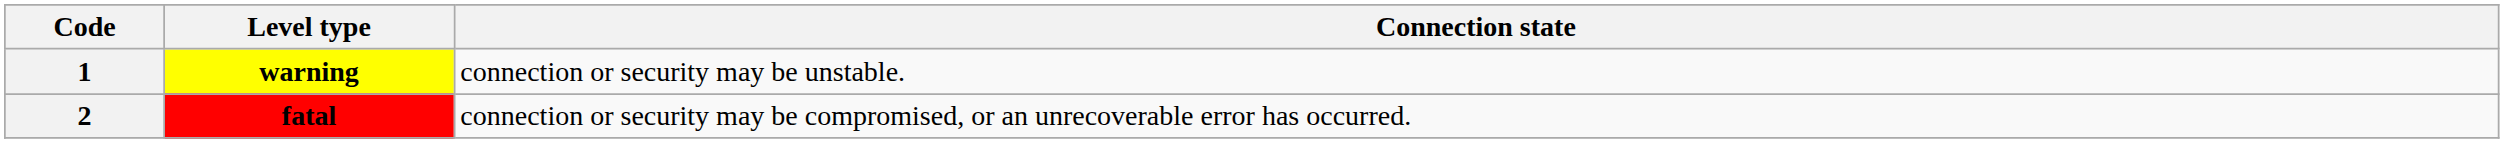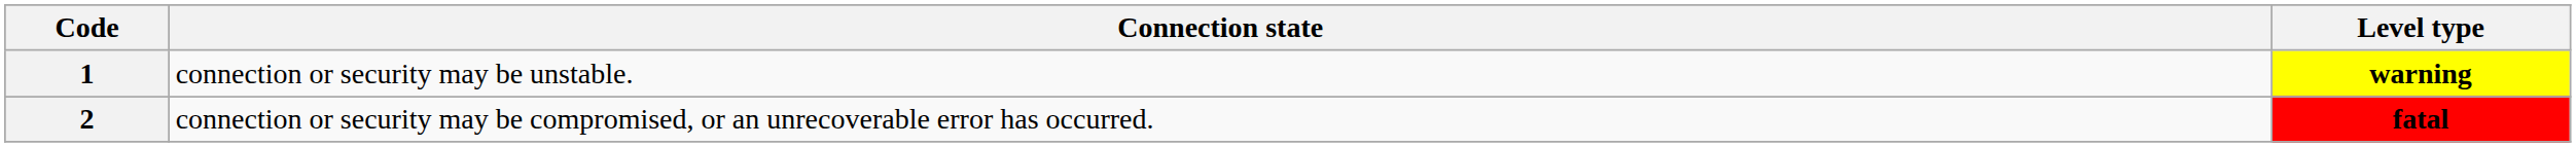 <table class="wikitable"style=width:90%>
 <tr>
 <th scope=col>Code</th>
+<th scope=col>Connection state</th>
 <th scope=col>Level type</th>
-<th scope=col>Connection state</th>
 </tr>
 <tr>
 <th scope=row>1</th>
+<td>connection or security may be unstable.</td>
 <td style=background:yellow;text-align:center><strong>warning</strong></td>
-<td>connection or security may be unstable.</td>
 </tr>
 <tr>
 <th scope=row>2</th>
+<td>connection or security may be compromised, or an unrecoverable error has occurred.</td>
 <td style=background:red;text-align:center><strong>fatal</strong></td>
-<td>connection or security may be compromised, or an unrecoverable error has occurred.</td>
 </tr>
 </table>
